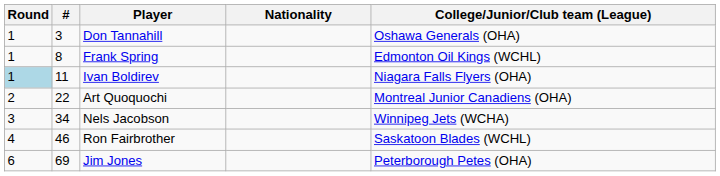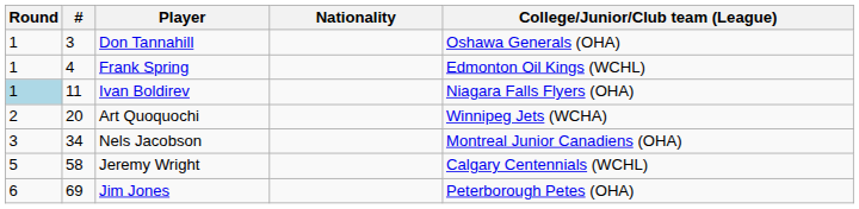 <table class="wikitable">
 <tr align="center">
 <th bgcolor="#DDDDFF" width="4.0%">Round</th>
 <th bgcolor="#DDDDFF" width="4.0%">#</th>
 <th bgcolor="#DDDDFF" width="21.0%">Player</th>
 <th bgcolor="#DDDDFF" width="21.0%">Nationality</th>
 <th bgcolor="#DDDDFF" width="100.0%">College/Junior/Club team (League)</th>
 </tr>
 <tr>
 <td>1</td>
 <td>3</td>
 <td><a href='#'>Don Tannahill</a></td>
 <td></td>
 <td><a href='#'>Oshawa Generals</a> (OHA)</td>
 </tr>
 <tr>
 <td>1</td>
-<td>8</td>
+<td>4</td>
 <td><a href='#'>Frank Spring</a></td>
 <td></td>
 <td><a href='#'>Edmonton Oil Kings</a> (WCHL)</td>
 </tr>
 <tr>
 <td style="background: lightblue;">1</td>
 <td>11</td>
 <td><a href='#'>Ivan Boldirev</a></td>
 <td></td>
 <td><a href='#'>Niagara Falls Flyers</a> (OHA)</td>
 </tr>
 <tr>
 <td>2</td>
-<td>22</td>
+<td>20</td>
 <td>Art Quoquochi</td>
 <td></td>
-<td><a href='#'>Montreal Junior Canadiens</a> (OHA)</td>
+<td><a href='#'>Winnipeg Jets</a> (WCHA)</td>
 </tr>
 <tr>
 <td>3</td>
 <td>34</td>
 <td>Nels Jacobson</td>
 <td></td>
-<td><a href='#'>Winnipeg Jets</a> (WCHA)</td>
+<td><a href='#'>Montreal Junior Canadiens</a> (OHA)</td>
 </tr>
 <tr>
-<td>4</td>
-<td>46</td>
-<td>Ron Fairbrother</td>
+<td>5</td>
+<td>58</td>
+<td>Jeremy Wright</td>
 <td></td>
-<td><a href='#'>Saskatoon Blades</a> (WCHL)</td>
+<td><a href='#'>Calgary Centennials</a> (WCHL)</td>
 </tr>
 <tr>
 <td>6</td>
 <td>69</td>
 <td><a href='#'>Jim Jones</a></td>
 <td></td>
 <td><a href='#'>Peterborough Petes</a> (OHA)</td>
 </tr>
 </table>
